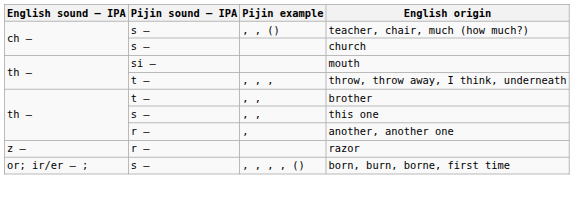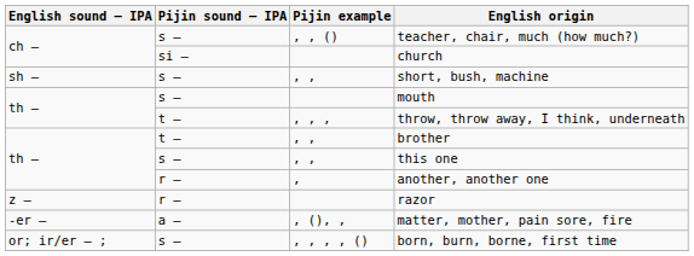 <table class="wikitable">
 <tr>
 <th>English sound – IPA</th>
 <th>Pijin sound – IPA</th>
 <th>Pijin example</th>
 <th>English origin</th>
 </tr>
 <tr ->
 <td rowspan="2">ch – </td>
 <td>s – </td>
 <td>, ,  ()</td>
 <td>teacher, chair, much (how much?)</td>
 </tr>
 <tr ->
-<td>s – </td>
+<td>si – </td>
 <td></td>
 <td>church</td>
 </tr>
 <tr ->
+<td>sh – </td>
+<td>s – </td>
+<td>, , </td>
+<td>short, bush, machine</td>
+</tr>
+<tr ->
 <td rowspan="2">th – </td>
-<td>si – </td>
+<td>s – </td>
 <td></td>
 <td>mouth</td>
 </tr>
 <tr ->
 <td>t  – </td>
 <td>, , , </td>
 <td>throw, throw away, I think, underneath</td>
 </tr>
 <tr ->
 <td rowspan="3">th – </td>
 <td>t – </td>
 <td>, , </td>
 <td>brother</td>
 </tr>
 <tr ->
 <td>s – </td>
 <td>, , </td>
 <td>this one</td>
 </tr>
 <tr ->
 <td>r – </td>
 <td>, </td>
 <td>another, another one</td>
 </tr>
 <tr ->
 <td>z – </td>
 <td>r – </td>
 <td></td>
 <td>razor</td>
 </tr>
 <tr ->
+<td>-er – </td>
+<td>a – </td>
+<td>,  (), , </td>
+<td>matter, mother, pain sore, fire</td>
+</tr>
+<tr ->
 <td>or; ir/er – ; </td>
 <td>s – </td>
 <td>, , , ,  ()</td>
 <td>born, burn, borne, first time</td>
 </tr>
 </table>
